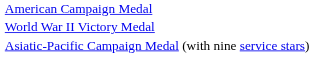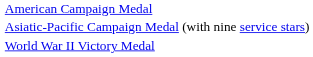 <table>
 <tr>
 <td></td>
 <td><a href='#'>American Campaign Medal</a></td>
 </tr>
 <tr>
 <td></td>
-<td><a href='#'>World War II Victory Medal</a></td>
+<td><a href='#'>Asiatic-Pacific Campaign Medal</a> (with nine <a href='#'>service stars</a>)</td>
 </tr>
 <tr>
 <td></td>
-<td><a href='#'>Asiatic-Pacific Campaign Medal</a> (with nine <a href='#'>service stars</a>)</td>
+<td><a href='#'>World War II Victory Medal</a></td>
 </tr>
 </table>
